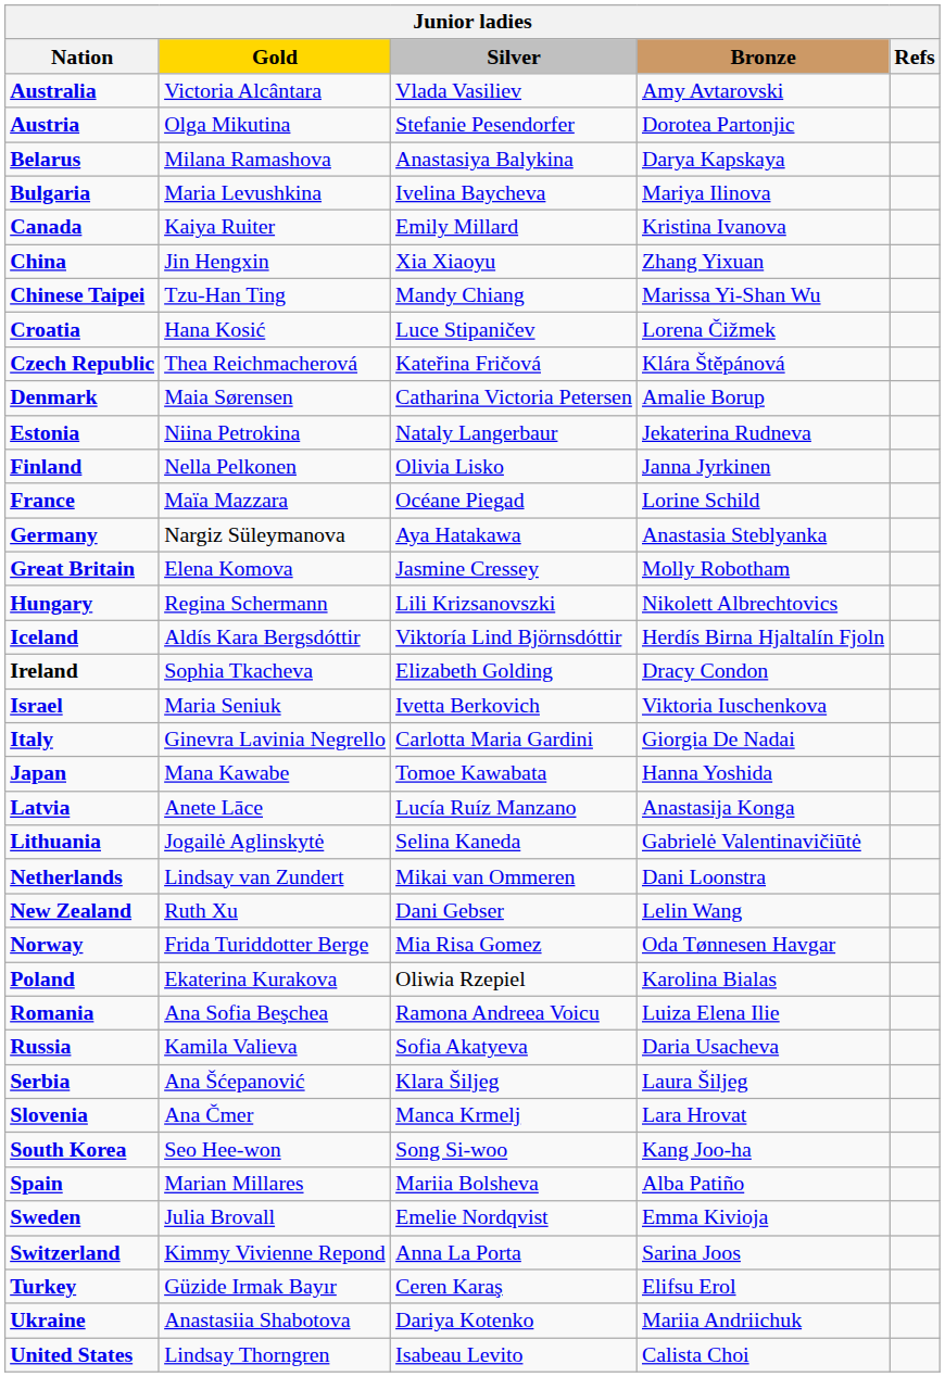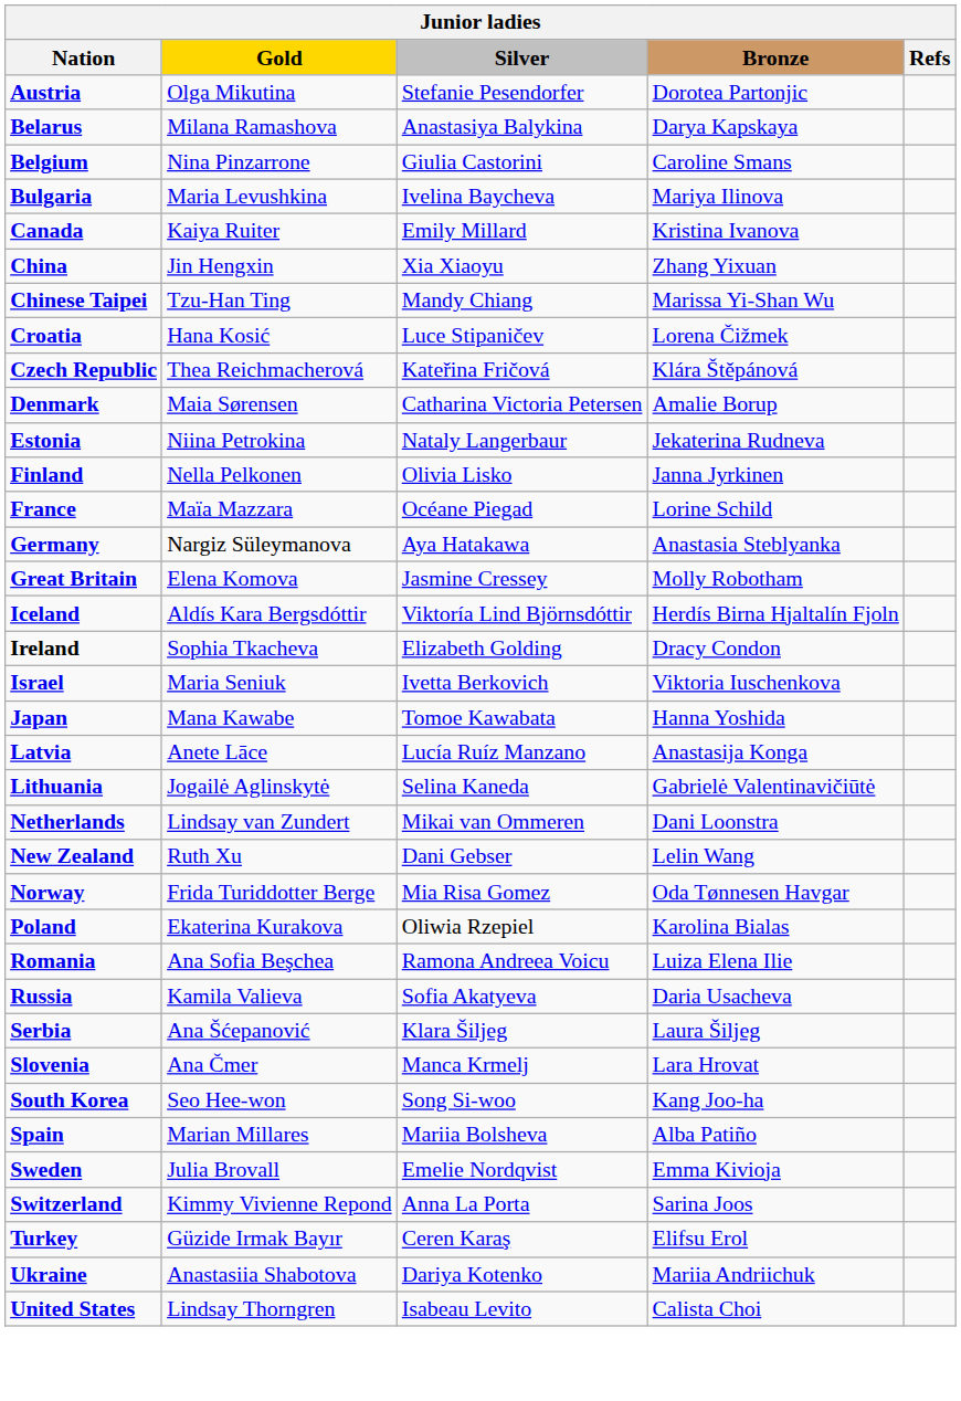 <table class="wikitable">
 <tr>
 <th colspan=5>Junior ladies</th>
 </tr>
 <tr>
 <th>Nation</th>
 <td style="text-align:center; background:gold;"><strong>Gold</strong></td>
 <td style="text-align:center; background:silver;"><strong>Silver</strong></td>
 <td style="text-align:center; background:#c96;"><strong>Bronze</strong></td>
 <th>Refs</th>
-</tr>
-<tr>
-<td><strong> <a href='#'>Australia</a></strong></td>
-<td><a href='#'>Victoria Alcântara</a></td>
-<td><a href='#'>Vlada Vasiliev</a></td>
-<td><a href='#'>Amy Avtarovski</a></td>
-<td></td>
 </tr>
 <tr>
 <td><strong> <a href='#'>Austria</a></strong></td>
 <td><a href='#'>Olga Mikutina</a></td>
 <td><a href='#'>Stefanie Pesendorfer</a></td>
 <td><a href='#'>Dorotea Partonjic</a></td>
 <td></td>
 </tr>
 <tr>
 <td><strong> <a href='#'>Belarus</a></strong></td>
 <td><a href='#'>Milana Ramashova</a></td>
 <td><a href='#'>Anastasiya Balykina</a></td>
 <td><a href='#'>Darya Kapskaya</a></td>
+<td></td>
+</tr>
+<tr>
+<td><strong> <a href='#'>Belgium</a></strong></td>
+<td><a href='#'>Nina Pinzarrone</a></td>
+<td><a href='#'>Giulia Castorini</a></td>
+<td><a href='#'>Caroline Smans</a></td>
 <td></td>
 </tr>
 <tr>
 <td><strong> <a href='#'>Bulgaria</a></strong></td>
 <td><a href='#'>Maria Levushkina</a></td>
 <td><a href='#'>Ivelina Baycheva</a></td>
 <td><a href='#'>Mariya Ilinova</a></td>
 <td></td>
 </tr>
 <tr>
 <td><strong> <a href='#'>Canada</a></strong></td>
 <td><a href='#'>Kaiya Ruiter</a></td>
 <td><a href='#'>Emily Millard</a></td>
 <td><a href='#'>Kristina Ivanova</a></td>
 <td></td>
 </tr>
 <tr>
 <td><strong> <a href='#'>China</a></strong></td>
 <td><a href='#'>Jin Hengxin</a></td>
 <td><a href='#'>Xia Xiaoyu</a></td>
 <td><a href='#'>Zhang Yixuan</a></td>
 <td></td>
 </tr>
 <tr>
 <td><strong> <a href='#'>Chinese Taipei</a></strong></td>
 <td><a href='#'>Tzu-Han Ting</a></td>
 <td><a href='#'>Mandy Chiang</a></td>
 <td><a href='#'>Marissa Yi-Shan Wu</a></td>
 <td></td>
 </tr>
 <tr>
 <td><strong> <a href='#'>Croatia</a></strong></td>
 <td><a href='#'>Hana Kosić</a></td>
 <td><a href='#'>Luce Stipaničev</a></td>
 <td><a href='#'>Lorena Čižmek</a></td>
 <td></td>
 </tr>
 <tr>
 <td><strong> <a href='#'>Czech Republic</a></strong></td>
 <td><a href='#'>Thea Reichmacherová</a></td>
 <td><a href='#'>Kateřina Fričová</a></td>
 <td><a href='#'>Klára Štěpánová</a></td>
 <td></td>
 </tr>
 <tr>
 <td><strong> <a href='#'>Denmark</a></strong></td>
 <td><a href='#'>Maia Sørensen</a></td>
 <td><a href='#'>Catharina Victoria Petersen</a></td>
 <td><a href='#'>Amalie Borup</a></td>
 <td></td>
 </tr>
 <tr>
 <td><strong> <a href='#'>Estonia</a></strong></td>
 <td><a href='#'>Niina Petrokina</a></td>
 <td><a href='#'>Nataly Langerbaur</a></td>
 <td><a href='#'>Jekaterina Rudneva</a></td>
 <td></td>
 </tr>
 <tr>
 <td><strong> <a href='#'>Finland</a></strong></td>
 <td><a href='#'>Nella Pelkonen</a></td>
 <td><a href='#'>Olivia Lisko</a></td>
 <td><a href='#'>Janna Jyrkinen</a></td>
 <td></td>
 </tr>
 <tr>
 <td><strong> <a href='#'>France</a></strong></td>
 <td><a href='#'>Maïa Mazzara</a></td>
 <td><a href='#'>Océane Piegad</a></td>
 <td><a href='#'>Lorine Schild</a></td>
 <td></td>
 </tr>
 <tr>
 <td><strong> <a href='#'>Germany</a></strong></td>
 <td>Nargiz Süleymanova</td>
 <td><a href='#'>Aya Hatakawa</a></td>
 <td><a href='#'>Anastasia Steblyanka</a></td>
 <td></td>
 </tr>
 <tr>
 <td><strong> <a href='#'>Great Britain</a></strong></td>
 <td><a href='#'>Elena Komova</a></td>
 <td><a href='#'>Jasmine Cressey</a></td>
 <td><a href='#'>Molly Robotham</a></td>
 <td></td>
 </tr>
 <tr>
-<td><strong> <a href='#'>Hungary</a></strong></td>
-<td><a href='#'>Regina Schermann</a></td>
-<td><a href='#'>Lili Krizsanovszki</a></td>
-<td><a href='#'>Nikolett Albrechtovics</a></td>
-<td></td>
-</tr>
-<tr>
 <td><strong> <a href='#'>Iceland</a></strong></td>
 <td><a href='#'>Aldís Kara Bergsdóttir</a></td>
 <td><a href='#'>Viktoría Lind Björnsdóttir</a></td>
 <td><a href='#'>Herdís Birna Hjaltalín Fjoln</a></td>
 <td></td>
 </tr>
 <tr>
 <td><strong> Ireland</strong></td>
 <td><a href='#'>Sophia Tkacheva</a></td>
 <td><a href='#'>Elizabeth Golding</a></td>
 <td><a href='#'>Dracy Condon</a></td>
 <td></td>
 </tr>
 <tr>
 <td><strong> <a href='#'>Israel</a></strong></td>
 <td><a href='#'>Maria Seniuk</a></td>
 <td><a href='#'>Ivetta Berkovich</a></td>
 <td><a href='#'>Viktoria Iuschenkova</a></td>
-<td></td>
-</tr>
-<tr>
-<td><strong> <a href='#'>Italy</a></strong></td>
-<td><a href='#'>Ginevra Lavinia Negrello</a></td>
-<td><a href='#'>Carlotta Maria Gardini</a></td>
-<td><a href='#'>Giorgia De Nadai</a></td>
 <td></td>
 </tr>
 <tr>
 <td><strong> <a href='#'>Japan</a></strong></td>
 <td><a href='#'>Mana Kawabe</a></td>
 <td><a href='#'>Tomoe Kawabata</a></td>
 <td><a href='#'>Hanna Yoshida</a></td>
 <td></td>
 </tr>
 <tr>
 <td><strong> <a href='#'>Latvia</a></strong></td>
 <td><a href='#'>Anete Lāce</a></td>
 <td><a href='#'>Lucía Ruíz Manzano</a></td>
 <td><a href='#'>Anastasija Konga</a></td>
 <td></td>
 </tr>
 <tr>
 <td><strong> <a href='#'>Lithuania</a></strong></td>
 <td><a href='#'>Jogailė Aglinskytė</a></td>
 <td><a href='#'>Selina Kaneda</a></td>
 <td><a href='#'>Gabrielė Valentinavičiūtė</a></td>
 <td></td>
 </tr>
 <tr>
 <td><strong> <a href='#'>Netherlands</a></strong></td>
 <td><a href='#'>Lindsay van Zundert</a></td>
 <td><a href='#'>Mikai van Ommeren</a></td>
 <td><a href='#'>Dani Loonstra</a></td>
 <td></td>
 </tr>
 <tr>
 <td><strong> <a href='#'>New Zealand</a></strong></td>
 <td><a href='#'>Ruth Xu</a></td>
 <td><a href='#'>Dani Gebser</a></td>
 <td><a href='#'>Lelin Wang</a></td>
 <td></td>
 </tr>
 <tr>
 <td><strong> <a href='#'>Norway</a></strong></td>
 <td><a href='#'>Frida Turiddotter Berge</a></td>
 <td><a href='#'>Mia Risa Gomez</a></td>
 <td><a href='#'>Oda Tønnesen Havgar</a></td>
 <td></td>
 </tr>
 <tr>
 <td><strong> <a href='#'>Poland</a></strong></td>
 <td><a href='#'>Ekaterina Kurakova</a></td>
 <td>Oliwia Rzepiel</td>
 <td><a href='#'>Karolina Bialas</a></td>
 <td></td>
 </tr>
 <tr>
 <td><strong> <a href='#'>Romania</a></strong></td>
 <td><a href='#'>Ana Sofia Beşchea</a></td>
 <td><a href='#'>Ramona Andreea Voicu</a></td>
 <td><a href='#'>Luiza Elena Ilie</a></td>
 <td></td>
 </tr>
 <tr>
 <td><strong> <a href='#'>Russia</a></strong></td>
 <td><a href='#'>Kamila Valieva</a></td>
 <td><a href='#'>Sofia Akatyeva</a></td>
 <td><a href='#'>Daria Usacheva</a></td>
 <td></td>
 </tr>
 <tr>
 <td><strong> <a href='#'>Serbia</a></strong></td>
 <td><a href='#'>Ana Šćepanović</a></td>
 <td><a href='#'>Klara Šiljeg</a></td>
 <td><a href='#'>Laura Šiljeg</a></td>
 <td></td>
 </tr>
 <tr>
 <td><strong> <a href='#'>Slovenia</a></strong></td>
 <td><a href='#'>Ana Čmer</a></td>
 <td><a href='#'>Manca Krmelj</a></td>
 <td><a href='#'>Lara Hrovat</a></td>
 <td></td>
 </tr>
 <tr>
 <td><strong> <a href='#'>South Korea</a></strong></td>
 <td><a href='#'>Seo Hee-won</a></td>
 <td><a href='#'>Song Si-woo</a></td>
 <td><a href='#'>Kang Joo-ha</a></td>
 <td></td>
 </tr>
 <tr>
 <td><strong> <a href='#'>Spain</a></strong></td>
 <td><a href='#'>Marian Millares</a></td>
 <td><a href='#'>Mariia Bolsheva</a></td>
 <td><a href='#'>Alba Patiño</a></td>
 <td></td>
 </tr>
 <tr>
 <td><strong> <a href='#'>Sweden</a></strong></td>
 <td><a href='#'>Julia Brovall</a></td>
 <td><a href='#'>Emelie Nordqvist</a></td>
 <td><a href='#'>Emma Kivioja</a></td>
 <td></td>
 </tr>
 <tr>
 <td><strong> <a href='#'>Switzerland</a></strong></td>
 <td><a href='#'>Kimmy Vivienne Repond</a></td>
 <td><a href='#'>Anna La Porta</a></td>
 <td><a href='#'>Sarina Joos</a></td>
 <td></td>
 </tr>
 <tr>
 <td><strong> <a href='#'>Turkey</a></strong></td>
 <td><a href='#'>Güzide Irmak Bayır</a></td>
 <td><a href='#'>Ceren Karaş</a></td>
 <td><a href='#'>Elifsu Erol</a></td>
 <td></td>
 </tr>
 <tr>
 <td><strong> <a href='#'>Ukraine</a></strong></td>
 <td><a href='#'>Anastasiia Shabotova</a></td>
 <td><a href='#'>Dariya Kotenko</a></td>
 <td><a href='#'>Mariia Andriichuk</a></td>
 <td></td>
 </tr>
 <tr>
 <td><strong> <a href='#'>United States</a></strong></td>
 <td><a href='#'>Lindsay Thorngren</a></td>
 <td><a href='#'>Isabeau Levito</a></td>
 <td><a href='#'>Calista Choi</a></td>
 <td></td>
 </tr>
 </table>
